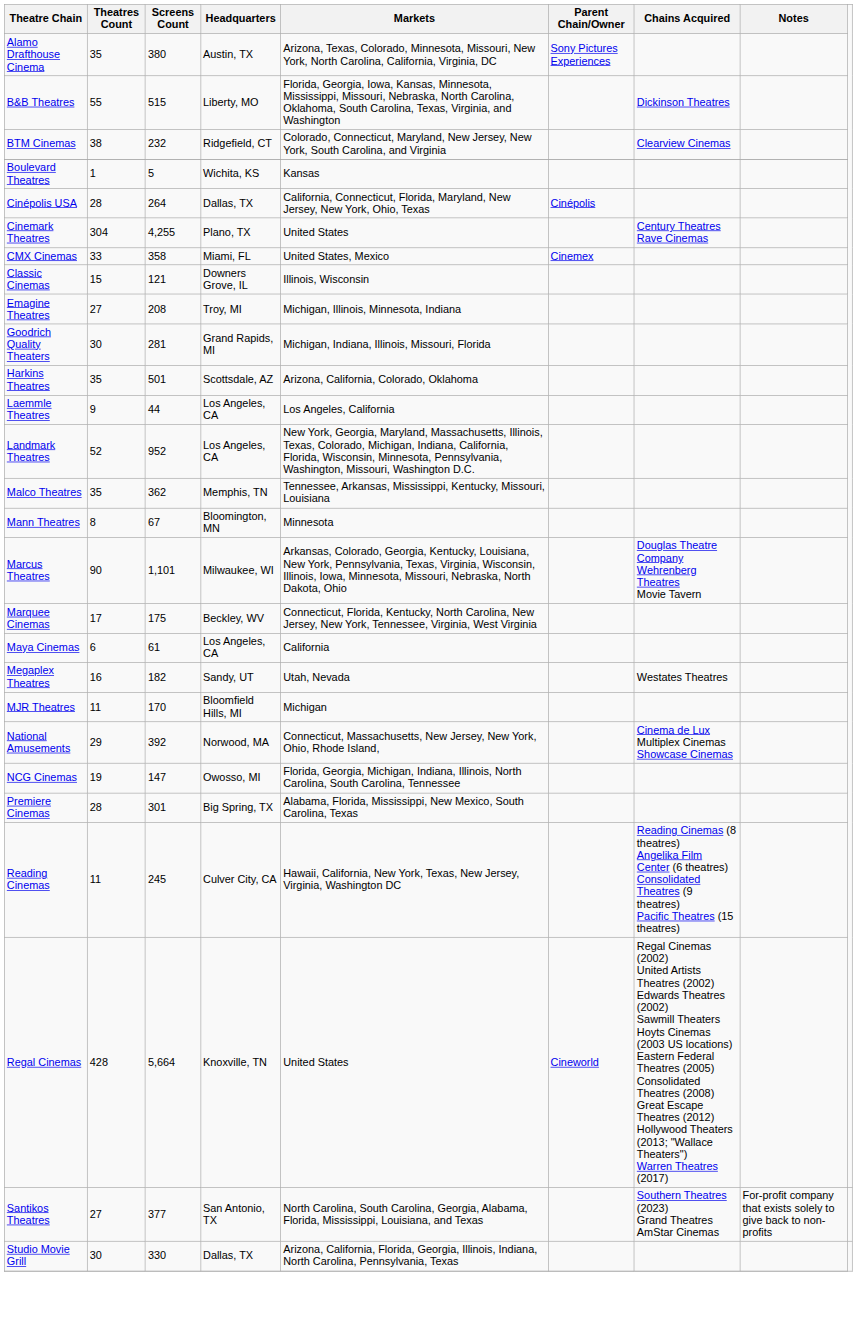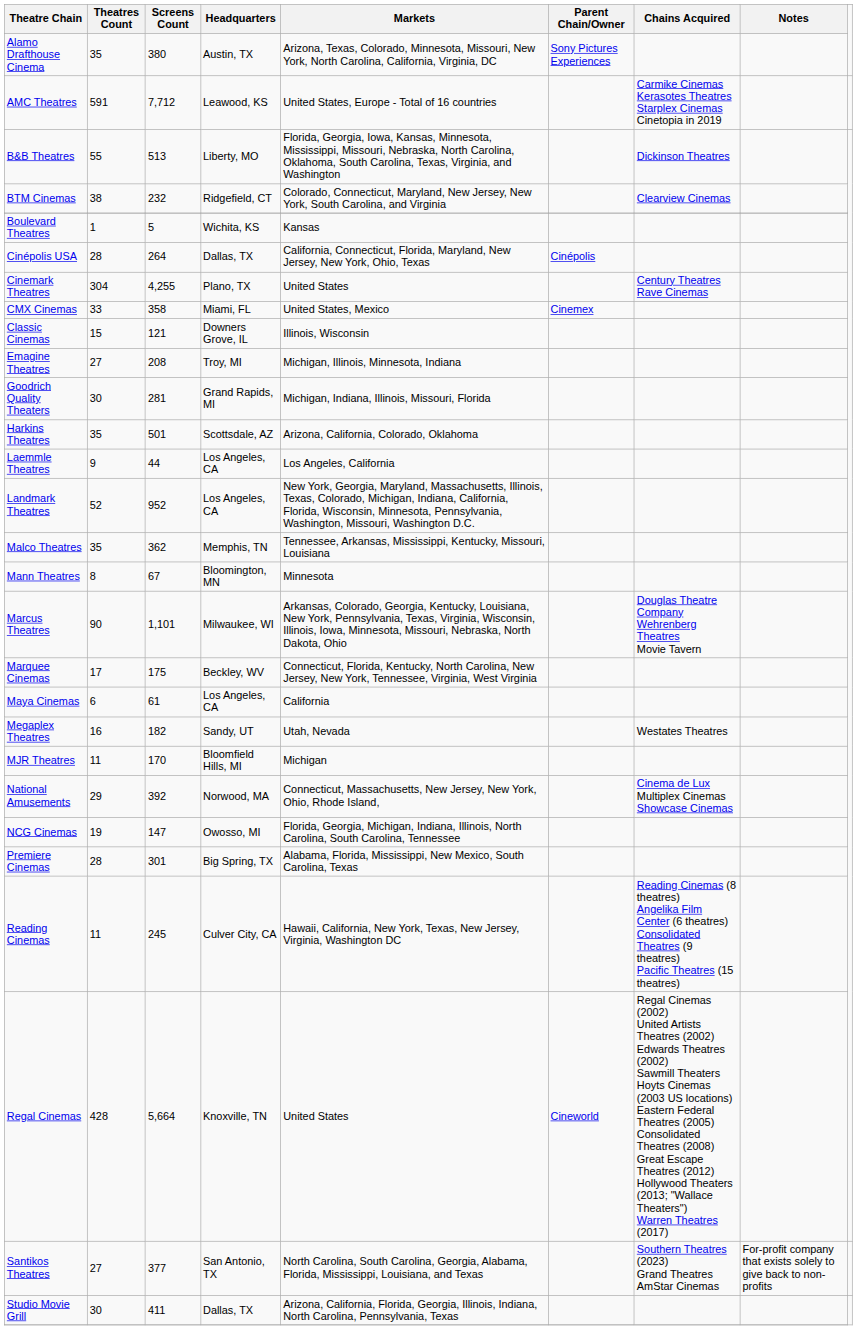 <table class="wikitable sortable">
 <tr>
 <th><strong>Theatre Chain</strong></th>
 <th><strong>Theatres Count</strong></th>
 <th><strong>Screens Count</strong></th>
 <th><strong>Headquarters</strong></th>
 <th><strong>Markets</strong></th>
 <th>Parent Chain/Owner</th>
 <th>Chains Acquired</th>
 <th>Notes</th>
 </tr>
 <tr>
 <td><a href='#'>Alamo Drafthouse Cinema</a></td>
 <td>35</td>
 <td>380</td>
 <td>Austin, TX</td>
 <td>Arizona, Texas, Colorado, Minnesota, Missouri, New York, North Carolina, California, Virginia, DC</td>
 <td><a href='#'>Sony Pictures Experiences</a></td>
 <td></td>
 <td></td>
 </tr>
 <tr>
+<td><a href='#'>AMC Theatres</a></td>
+<td>591</td>
+<td>7,712</td>
+<td>Leawood, KS</td>
+<td>United States, Europe - Total of 16 countries</td>
+<td></td>
+<td><a href='#'>Carmike Cinemas</a><br><a href='#'>Kerasotes Theatres</a><br><a href='#'>Starplex Cinemas</a><br>Cinetopia in 2019</td>
+<td></td>
+<td></td>
+</tr>
+<tr>
 <td><a href='#'>B&B Theatres</a></td>
 <td>55</td>
-<td>515</td>
+<td>513</td>
 <td>Liberty, MO</td>
 <td>Florida, Georgia, Iowa, Kansas, Minnesota, Mississippi, Missouri, Nebraska, North Carolina, Oklahoma, South Carolina, Texas, Virginia, and Washington</td>
 <td></td>
 <td><a href='#'>Dickinson Theatres</a></td>
 <td></td>
 </tr>
 <tr>
 <td><a href='#'>BTM Cinemas</a></td>
 <td>38</td>
 <td>232</td>
 <td>Ridgefield, CT</td>
 <td>Colorado, Connecticut, Maryland, New Jersey, New York, South Carolina, and Virginia</td>
 <td></td>
 <td><a href='#'>Clearview Cinemas</a></td>
 <td></td>
 </tr>
 <tr>
 </tr>
 <tr>
 <td><a href='#'>Boulevard Theatres</a></td>
 <td>1</td>
 <td>5</td>
 <td>Wichita, KS</td>
 <td>Kansas</td>
 <td></td>
 <td></td>
 <td></td>
 </tr>
 <tr>
 <td><a href='#'>Cinépolis USA</a></td>
 <td>28</td>
 <td>264</td>
 <td>Dallas, TX</td>
 <td>California, Connecticut, Florida, Maryland, New Jersey, New York, Ohio, Texas</td>
 <td><a href='#'>Cinépolis</a></td>
 <td></td>
 <td></td>
 </tr>
 <tr>
 <td><a href='#'>Cinemark Theatres</a></td>
 <td>304</td>
 <td>4,255</td>
 <td>Plano, TX</td>
 <td>United States</td>
 <td></td>
 <td><a href='#'>Century Theatres</a><br><a href='#'>Rave Cinemas</a></td>
 <td></td>
 </tr>
 <tr>
 <td><a href='#'>CMX Cinemas</a></td>
 <td>33</td>
 <td>358</td>
 <td>Miami, FL</td>
 <td>United States, Mexico</td>
 <td><a href='#'>Cinemex</a></td>
 <td></td>
 <td></td>
 </tr>
 <tr>
 <td><a href='#'>Classic Cinemas</a></td>
 <td>15</td>
 <td>121</td>
 <td>Downers Grove, IL</td>
 <td>Illinois, Wisconsin</td>
 <td></td>
 <td></td>
 <td></td>
 </tr>
 <tr>
 <td><a href='#'>Emagine Theatres</a></td>
 <td>27</td>
 <td>208</td>
 <td>Troy, MI</td>
 <td>Michigan, Illinois,  Minnesota, Indiana</td>
 <td></td>
 <td></td>
 <td></td>
 </tr>
 <tr>
 <td><a href='#'>Goodrich Quality Theaters</a></td>
 <td>30</td>
 <td>281</td>
 <td>Grand Rapids, MI</td>
 <td>Michigan, Indiana, Illinois, Missouri, Florida</td>
 <td></td>
 <td></td>
 <td></td>
 </tr>
 <tr>
 <td><a href='#'>Harkins Theatres</a></td>
 <td>35</td>
 <td>501</td>
 <td>Scottsdale, AZ</td>
 <td>Arizona, California, Colorado, Oklahoma</td>
 <td></td>
 <td></td>
 <td></td>
 </tr>
 <tr>
 <td><a href='#'>Laemmle Theatres</a></td>
 <td>9</td>
 <td>44</td>
 <td>Los Angeles, CA</td>
 <td>Los Angeles, California</td>
 <td></td>
 <td></td>
 <td></td>
 </tr>
 <tr>
 <td><a href='#'>Landmark Theatres</a></td>
 <td>52</td>
 <td>952</td>
 <td>Los Angeles, CA</td>
 <td>New York, Georgia, Maryland,  Massachusetts, Illinois, Texas, Colorado, Michigan, Indiana, California, Florida, Wisconsin, Minnesota, Pennsylvania, Washington, Missouri, Washington D.C.</td>
 <td></td>
 <td></td>
 <td></td>
 </tr>
 <tr>
 <td><a href='#'>Malco Theatres</a></td>
 <td>35</td>
 <td>362</td>
 <td>Memphis, TN</td>
 <td>Tennessee, Arkansas, Mississippi, Kentucky, Missouri, Louisiana</td>
 <td></td>
 <td></td>
 <td></td>
 </tr>
 <tr>
 <td><a href='#'>Mann Theatres</a></td>
 <td>8</td>
 <td>67</td>
 <td>Bloomington, MN</td>
 <td>Minnesota</td>
 <td></td>
 <td></td>
 <td></td>
 </tr>
 <tr>
 <td><a href='#'>Marcus Theatres</a></td>
 <td>90</td>
 <td>1,101</td>
 <td>Milwaukee, WI</td>
 <td>Arkansas, Colorado, Georgia, Kentucky, Louisiana, New York, Pennsylvania, Texas, Virginia, Wisconsin, Illinois, Iowa, Minnesota, Missouri, Nebraska, North Dakota, Ohio</td>
 <td></td>
 <td><a href='#'>Douglas Theatre Company</a><br><a href='#'>Wehrenberg Theatres</a><br>Movie Tavern</td>
 <td></td>
 </tr>
 <tr>
 <td><a href='#'>Marquee Cinemas</a></td>
 <td>17</td>
 <td>175</td>
 <td>Beckley, WV</td>
 <td>Connecticut, Florida, Kentucky, North Carolina, New Jersey, New York, Tennessee, Virginia, West Virginia</td>
 <td></td>
 <td></td>
 <td></td>
 </tr>
 <tr>
 <td><a href='#'>Maya Cinemas</a></td>
 <td>6</td>
 <td>61</td>
 <td>Los Angeles, CA</td>
 <td>California</td>
 <td></td>
 <td></td>
 <td></td>
 </tr>
 <tr>
 <td><a href='#'>Megaplex Theatres</a></td>
 <td>16</td>
 <td>182</td>
 <td>Sandy, UT</td>
 <td>Utah, Nevada</td>
 <td></td>
 <td>Westates Theatres</td>
 <td></td>
 </tr>
 <tr>
 <td><a href='#'>MJR Theatres</a></td>
 <td>11</td>
 <td>170</td>
 <td>Bloomfield Hills, MI</td>
 <td>Michigan</td>
 <td></td>
 <td></td>
 <td></td>
 </tr>
 <tr>
 <td><a href='#'>National Amusements</a></td>
 <td>29</td>
 <td>392</td>
 <td>Norwood, MA</td>
 <td>Connecticut, Massachusetts, New Jersey, New York, Ohio, Rhode Island,</td>
 <td></td>
 <td><a href='#'>Cinema de Lux</a><br>Multiplex Cinemas<br><a href='#'>Showcase Cinemas</a></td>
 <td></td>
 </tr>
 <tr>
 <td><a href='#'>NCG Cinemas</a></td>
 <td>19</td>
 <td>147</td>
 <td>Owosso, MI</td>
 <td>Florida, Georgia, Michigan, Indiana, Illinois, North Carolina, South Carolina, Tennessee</td>
 <td></td>
 <td></td>
 <td></td>
 </tr>
 <tr>
 <td><a href='#'>Premiere Cinemas</a></td>
 <td>28</td>
 <td>301</td>
 <td>Big Spring, TX</td>
 <td>Alabama, Florida, Mississippi, New Mexico, South Carolina, Texas</td>
 <td></td>
 <td></td>
 <td></td>
 </tr>
 <tr>
 <td><a href='#'>Reading Cinemas</a></td>
 <td>11</td>
 <td>245</td>
 <td>Culver City, CA</td>
 <td>Hawaii, California, New York, Texas, New Jersey, Virginia, Washington DC</td>
 <td></td>
 <td><a href='#'>Reading Cinemas</a> (8 theatres)<br><a href='#'>Angelika Film Center</a> (6 theatres)<br><a href='#'>Consolidated Theatres</a> (9 theatres)<br><a href='#'>Pacific Theatres</a> (15 theatres)</td>
 <td></td>
 </tr>
 <tr>
 <td><a href='#'>Regal Cinemas</a></td>
 <td>428</td>
 <td>5,664</td>
 <td>Knoxville, TN</td>
 <td>United States</td>
 <td><a href='#'>Cineworld</a></td>
 <td>Regal Cinemas (2002)<br>United Artists Theatres (2002)<br>Edwards Theatres (2002)<br>Sawmill Theaters<br>Hoyts Cinemas (2003 US locations)<br>Eastern Federal Theatres (2005)<br>Consolidated Theatres (2008)<br>Great Escape Theatres (2012)<br>Hollywood Theaters (2013; "Wallace Theaters")<br><a href='#'>Warren Theatres</a> (2017)</td>
 <td></td>
 </tr>
 <tr>
 <td><a href='#'>Santikos Theatres</a></td>
 <td>27</td>
 <td>377</td>
 <td>San Antonio, TX</td>
 <td>North Carolina, South Carolina, Georgia, Alabama, Florida, Mississippi, Louisiana, and Texas</td>
 <td></td>
 <td><a href='#'>Southern Theatres</a> (2023)<br>Grand Theatres<br>AmStar Cinemas</td>
 <td>For-profit company that exists solely to give back to non-profits</td>
 <td></td>
 </tr>
 <tr>
 <td><a href='#'>Studio Movie Grill</a></td>
 <td>30</td>
-<td>330</td>
+<td>411</td>
 <td>Dallas, TX</td>
 <td>Arizona, California, Florida, Georgia, Illinois, Indiana, North Carolina, Pennsylvania, Texas</td>
 <td></td>
 <td></td>
 <td></td>
 </tr>
 <tr>
 </tr>
 </table>
